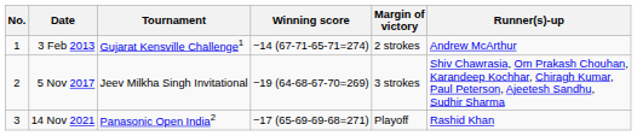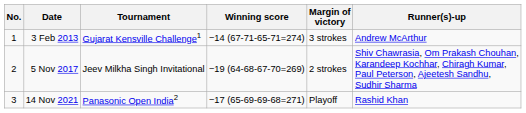 <table class="wikitable" style="font-size:95%;">
 <tr>
 <th>No.</th>
 <th>Date</th>
 <th>Tournament</th>
 <th>Winning score</th>
 <th>Margin of<br>victory</th>
 <th>Runner(s)-up</th>
 </tr>
 <tr>
 <td align=center>1</td>
 <td align=right>3 Feb <a href='#'>2013</a></td>
 <td><a href='#'>Gujarat Kensville Challenge</a><sup>1</sup></td>
 <td>−14 (67-71-65-71=274)</td>
-<td>2 strokes</td>
+<td>3 strokes</td>
 <td> <a href='#'>Andrew McArthur</a></td>
 </tr>
 <tr>
 <td align=center>2</td>
 <td align=right>5 Nov <a href='#'>2017</a></td>
 <td>Jeev Milkha Singh Invitational</td>
 <td>−19 (64-68-67-70=269)</td>
-<td>3 strokes</td>
+<td>2 strokes</td>
 <td> <a href='#'>Shiv Chawrasia</a>,  <a href='#'>Om Prakash Chouhan</a>,<br> <a href='#'>Karandeep Kochhar</a>,  <a href='#'>Chiragh Kumar</a>,<br> <a href='#'>Paul Peterson</a>,  <a href='#'>Ajeetesh Sandhu</a>,<br> <a href='#'>Sudhir Sharma</a></td>
 </tr>
 <tr>
 <td align=center>3</td>
 <td align=right>14 Nov <a href='#'>2021</a></td>
 <td><a href='#'>Panasonic Open India</a><sup>2</sup></td>
 <td>−17 (65-69-69-68=271)</td>
 <td>Playoff</td>
 <td> <a href='#'>Rashid Khan</a></td>
 </tr>
 </table>
